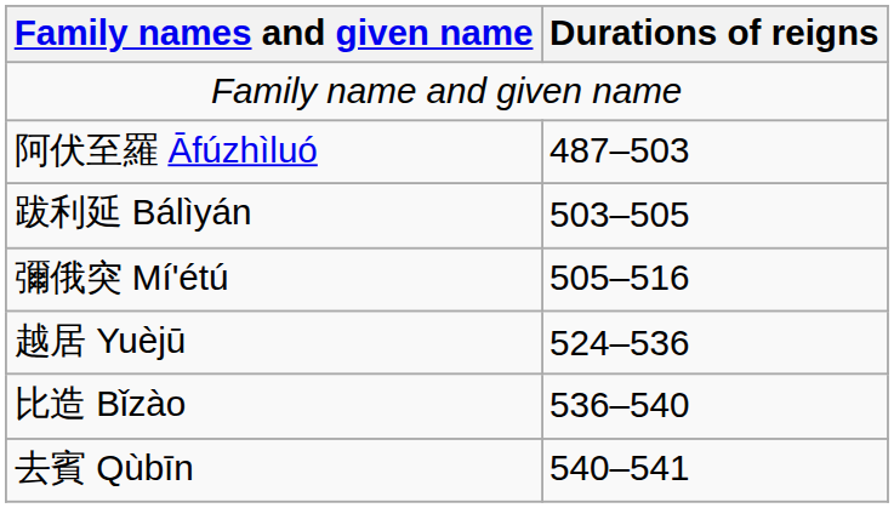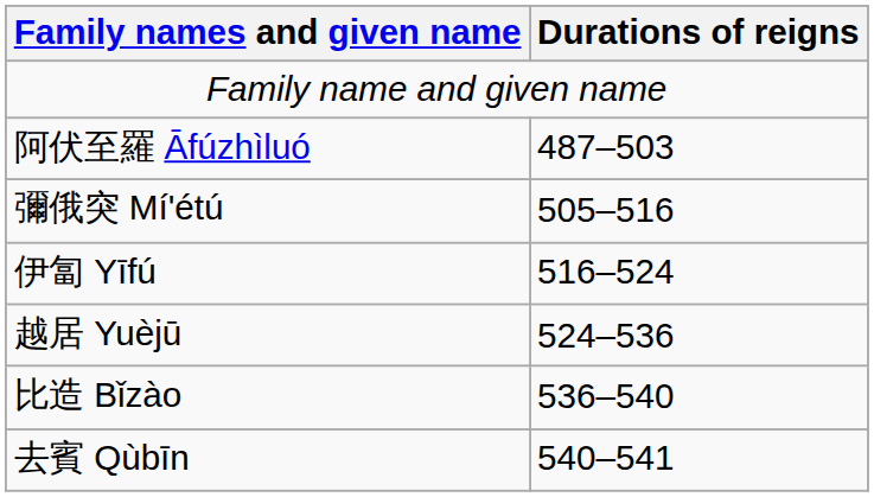 <table class="wikitable">
 <tr>
 <th><a href='#'>Family names</a> and <a href='#'>given name</a></th>
 <th>Durations of reigns</th>
 </tr>
 <tr>
 <td colspan="2" style="text-align: center"><em>Family name and given name</em></td>
 </tr>
 <tr>
 <td Afuzhiluo>阿伏至羅 <a href='#'>Āfúzhìluó</a></td>
 <td>487–503</td>
 </tr>
 <tr>
-<td Baliyan>跋利延 Bálìyán</td>
-<td>503–505</td>
+<td Mi'etu>彌俄突 Mí'étú</td>
+<td>505–516</td>
 </tr>
 <tr>
-<td Mi'etu>彌俄突 Mí'étú</td>
-<td>505–516</td>
+<td Yifu>伊匐 Yīfú</td>
+<td>516–524</td>
 </tr>
 <tr>
 <td Yueju>越居 Yuèjū</td>
 <td>524–536</td>
 </tr>
 <tr>
 <td Bizao>比造 Bǐzào</td>
 <td>536–540</td>
 </tr>
 <tr>
 <td Qubin>去賓 Qùbīn</td>
 <td>540–541</td>
 </tr>
 </table>
